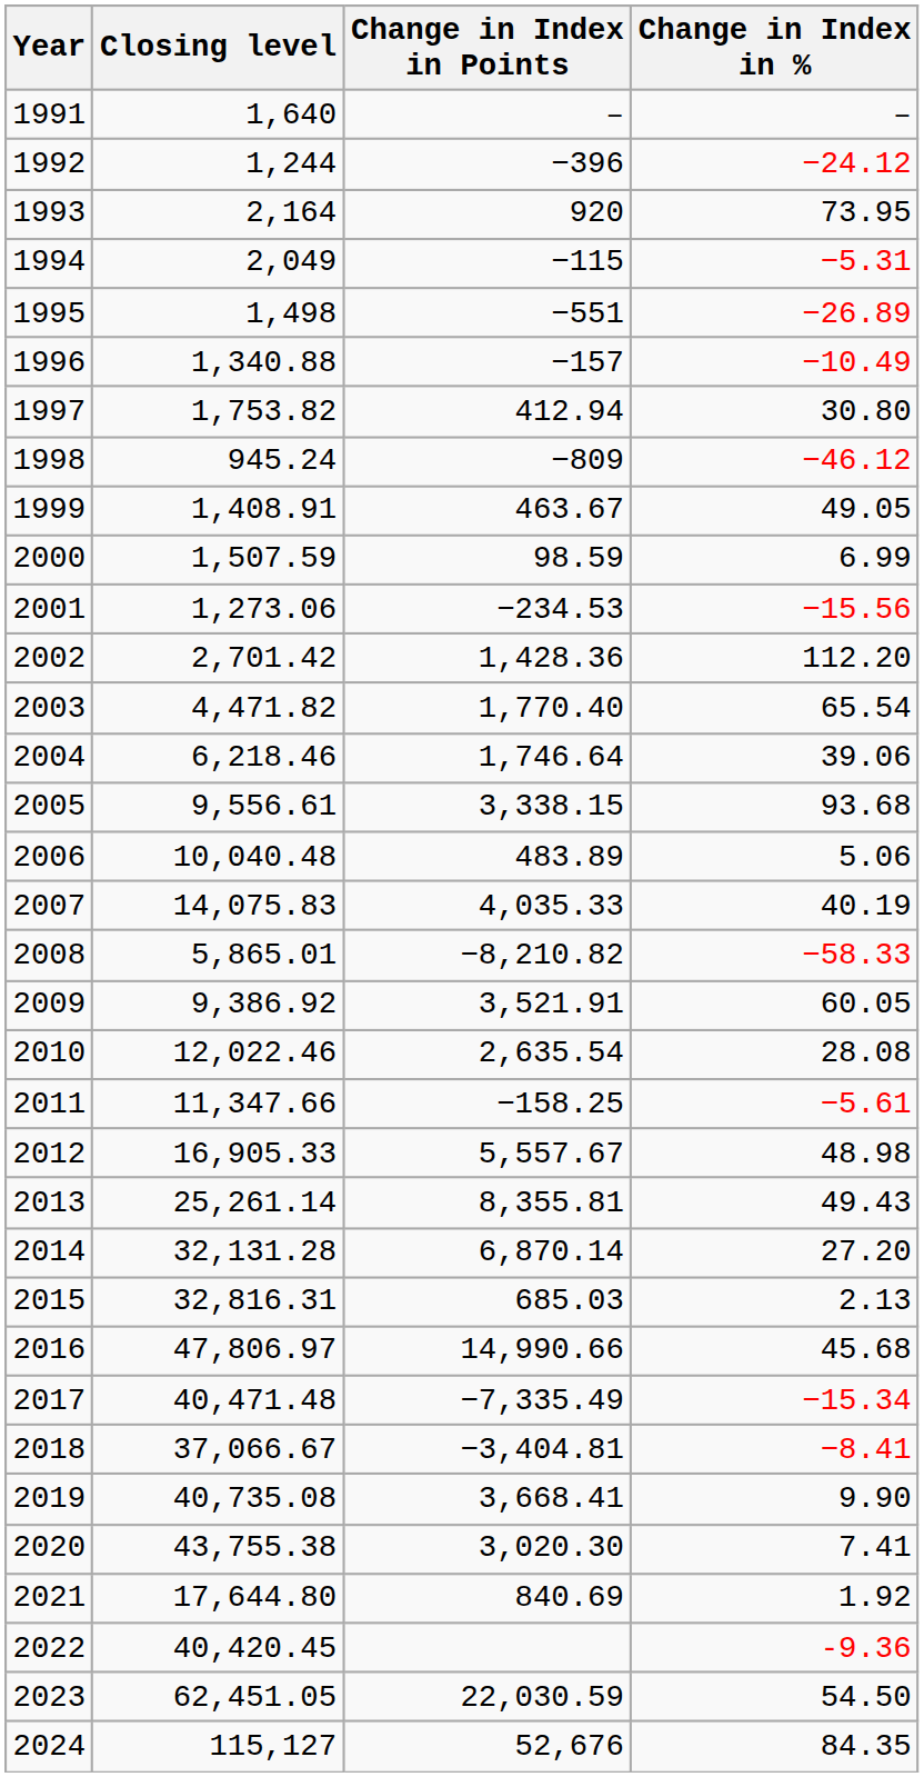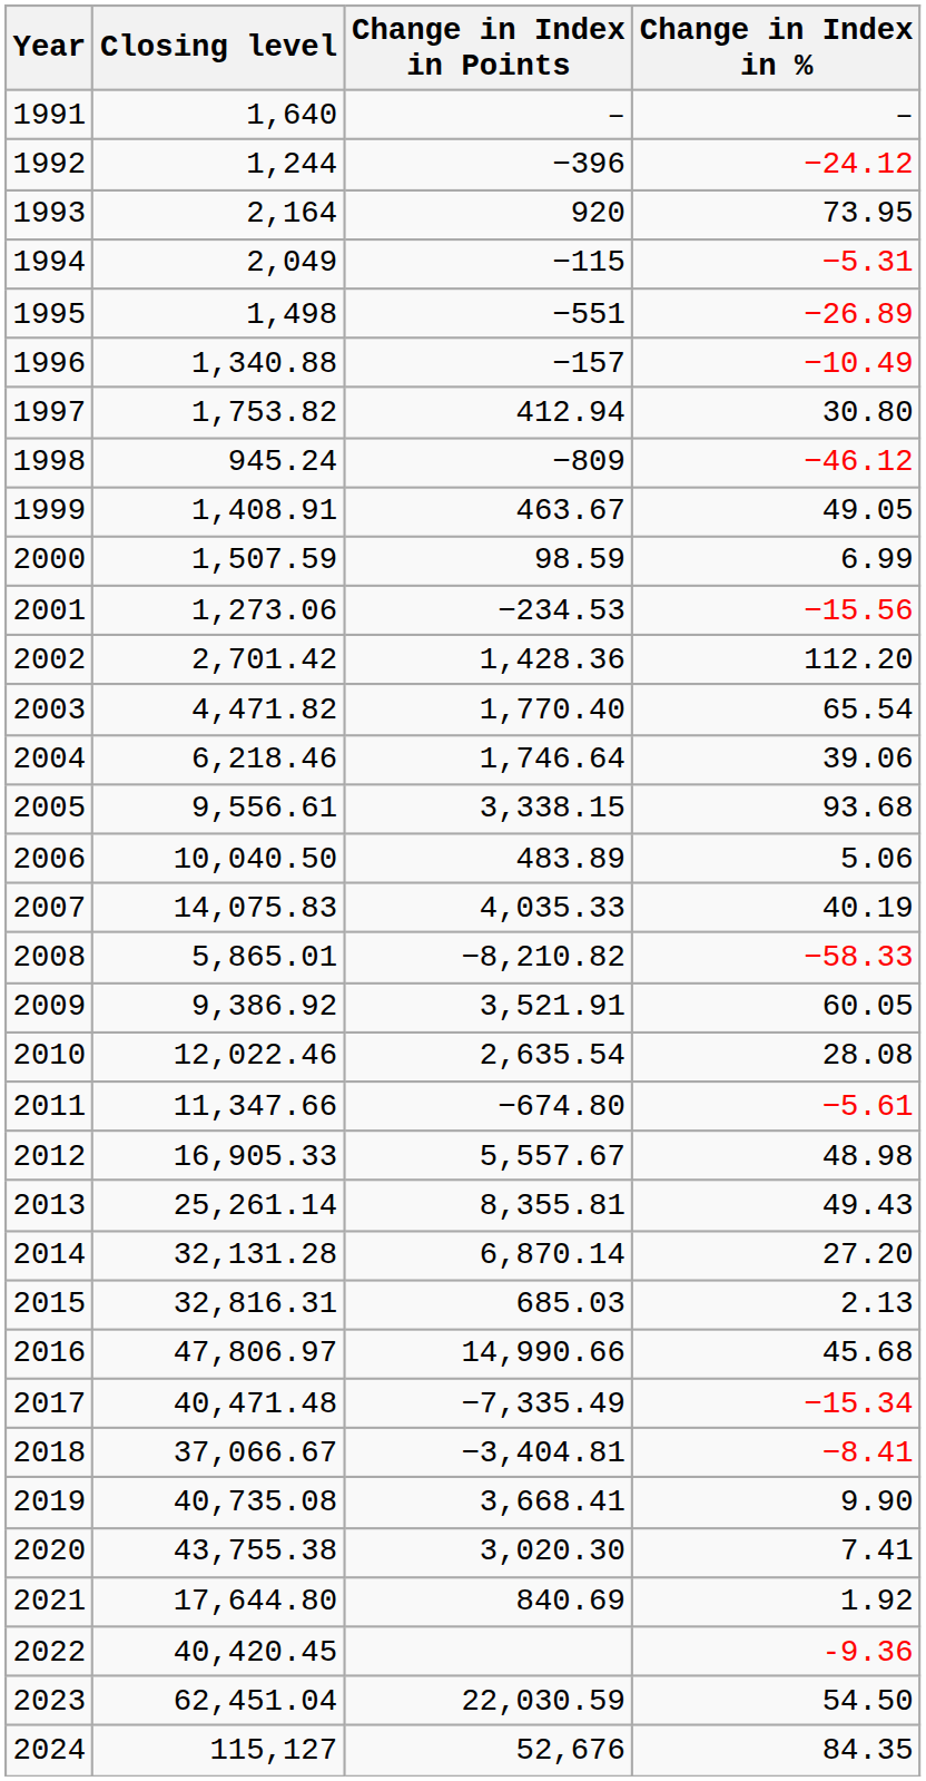 <table class="wikitable sortable" style="text-align:right;">
 <tr>
 <th>Year</th>
 <th>Closing level</th>
 <th>Change in Index<br>in Points</th>
 <th>Change in Index<br>in %</th>
 </tr>
 <tr>
 <td>1991</td>
 <td>1,640</td>
 <td>–</td>
 <td>–</td>
 </tr>
 <tr>
 <td>1992</td>
 <td>1,244</td>
 <td>−396</td>
 <td style="color:red">−24.12</td>
 </tr>
 <tr>
 <td>1993</td>
 <td>2,164</td>
 <td>920</td>
 <td>73.95</td>
 </tr>
 <tr>
 <td>1994</td>
 <td>2,049</td>
 <td>−115</td>
 <td style="color:red">−5.31</td>
 </tr>
 <tr>
 <td>1995</td>
 <td>1,498</td>
 <td>−551</td>
 <td style="color:red">−26.89</td>
 </tr>
 <tr>
 <td>1996</td>
 <td>1,340.88</td>
 <td>−157</td>
 <td style="color:red">−10.49</td>
 </tr>
 <tr>
 <td>1997</td>
 <td>1,753.82</td>
 <td>412.94</td>
 <td>30.80</td>
 </tr>
 <tr>
 <td>1998</td>
 <td>945.24</td>
 <td>−809</td>
 <td style="color:red">−46.12</td>
 </tr>
 <tr>
 <td>1999</td>
 <td>1,408.91</td>
 <td>463.67</td>
 <td>49.05</td>
 </tr>
 <tr>
 <td>2000</td>
 <td>1,507.59</td>
 <td>98.59</td>
 <td>6.99</td>
 </tr>
 <tr>
 <td>2001</td>
 <td>1,273.06</td>
 <td>−234.53</td>
 <td style="color:red">−15.56</td>
 </tr>
 <tr>
 <td>2002</td>
 <td>2,701.42</td>
 <td>1,428.36</td>
 <td>112.20</td>
 </tr>
 <tr>
 <td>2003</td>
 <td>4,471.82</td>
 <td>1,770.40</td>
 <td>65.54</td>
 </tr>
 <tr>
 <td>2004</td>
 <td>6,218.46</td>
 <td>1,746.64</td>
 <td>39.06</td>
 </tr>
 <tr>
 <td>2005</td>
 <td>9,556.61</td>
 <td>3,338.15</td>
 <td>93.68</td>
 </tr>
 <tr>
 <td>2006</td>
-<td>10,040.48</td>
+<td>10,040.50</td>
 <td>483.89</td>
 <td>5.06</td>
 </tr>
 <tr>
 <td>2007</td>
 <td>14,075.83</td>
 <td>4,035.33</td>
 <td>40.19</td>
 </tr>
 <tr>
 <td>2008</td>
 <td>5,865.01</td>
 <td>−8,210.82</td>
 <td style="color:red">−58.33</td>
 </tr>
 <tr>
 <td>2009</td>
 <td>9,386.92</td>
 <td>3,521.91</td>
 <td>60.05</td>
 </tr>
 <tr>
 <td>2010</td>
 <td>12,022.46</td>
 <td>2,635.54</td>
 <td>28.08</td>
 </tr>
 <tr>
 <td>2011</td>
 <td>11,347.66</td>
-<td>−158.25</td>
+<td>−674.80</td>
 <td style="color:red">−5.61</td>
 </tr>
 <tr>
 <td>2012</td>
 <td>16,905.33</td>
 <td>5,557.67</td>
 <td>48.98</td>
 </tr>
 <tr>
 <td>2013</td>
 <td>25,261.14</td>
 <td>8,355.81</td>
 <td>49.43</td>
 </tr>
 <tr>
 <td>2014</td>
 <td>32,131.28</td>
 <td>6,870.14</td>
 <td>27.20</td>
 </tr>
 <tr>
 <td>2015</td>
 <td>32,816.31</td>
 <td>685.03</td>
 <td>2.13</td>
 </tr>
 <tr>
 <td>2016</td>
 <td>47,806.97</td>
 <td>14,990.66</td>
 <td>45.68</td>
 </tr>
 <tr>
 <td>2017</td>
 <td>40,471.48</td>
 <td>−7,335.49</td>
 <td style="color:red">−15.34</td>
 </tr>
 <tr>
 <td>2018</td>
 <td>37,066.67</td>
 <td>−3,404.81</td>
 <td style="color:red">−8.41</td>
 </tr>
 <tr>
 <td>2019</td>
 <td>40,735.08</td>
 <td>3,668.41</td>
 <td>9.90</td>
 </tr>
 <tr>
 <td>2020</td>
 <td>43,755.38</td>
 <td>3,020.30</td>
 <td>7.41</td>
 </tr>
 <tr>
 <td>2021</td>
 <td>17,644.80</td>
 <td>840.69</td>
 <td>1.92</td>
 </tr>
 <tr>
 <td>2022</td>
 <td>40,420.45</td>
 <td></td>
 <td style="color:red">-9.36</td>
 </tr>
 <tr>
 <td>2023</td>
-<td>62,451.05</td>
+<td>62,451.04</td>
 <td>22,030.59</td>
 <td>54.50</td>
 </tr>
 <tr>
 <td>2024</td>
 <td>115,127</td>
 <td>52,676</td>
 <td>84.35</td>
 </tr>
 </table>
